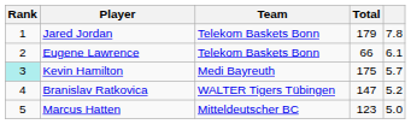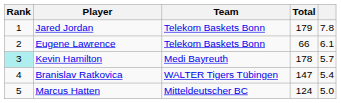 <table class="wikitable" style="text-align:center">
 <tr>
 <th>Rank</th>
 <th width=200>Player</th>
 <th width=200>Team</th>
 <th>Total</th>
 <th></th>
 </tr>
 <tr>
 <td>1</td>
 <td align=left> <a href='#'>Jared Jordan</a></td>
 <td align=left><a href='#'>Telekom Baskets Bonn</a></td>
 <td>179</td>
 <td>7.8</td>
 </tr>
 <tr>
 <td>2</td>
 <td align=left> <a href='#'>Eugene Lawrence</a></td>
 <td align=left><a href='#'>Telekom Baskets Bonn</a></td>
 <td>66</td>
 <td>6.1</td>
 </tr>
 <tr>
 <td style="background: paleturquoise;">3</td>
 <td align=left> <a href='#'>Kevin Hamilton</a></td>
 <td align=left><a href='#'>Medi Bayreuth</a></td>
-<td>175</td>
+<td>178</td>
 <td>5.7</td>
 </tr>
 <tr>
 <td>4</td>
 <td align=left> <a href='#'>Branislav Ratkovica</a></td>
 <td align=left><a href='#'>WALTER Tigers Tübingen</a></td>
 <td>147</td>
-<td>5.2</td>
+<td>5.4</td>
 </tr>
 <tr>
 <td>5</td>
 <td align=left> <a href='#'>Marcus Hatten</a></td>
 <td align=left><a href='#'>Mitteldeutscher BC</a></td>
-<td>123</td>
+<td>124</td>
 <td>5.0</td>
 </tr>
 </table>
